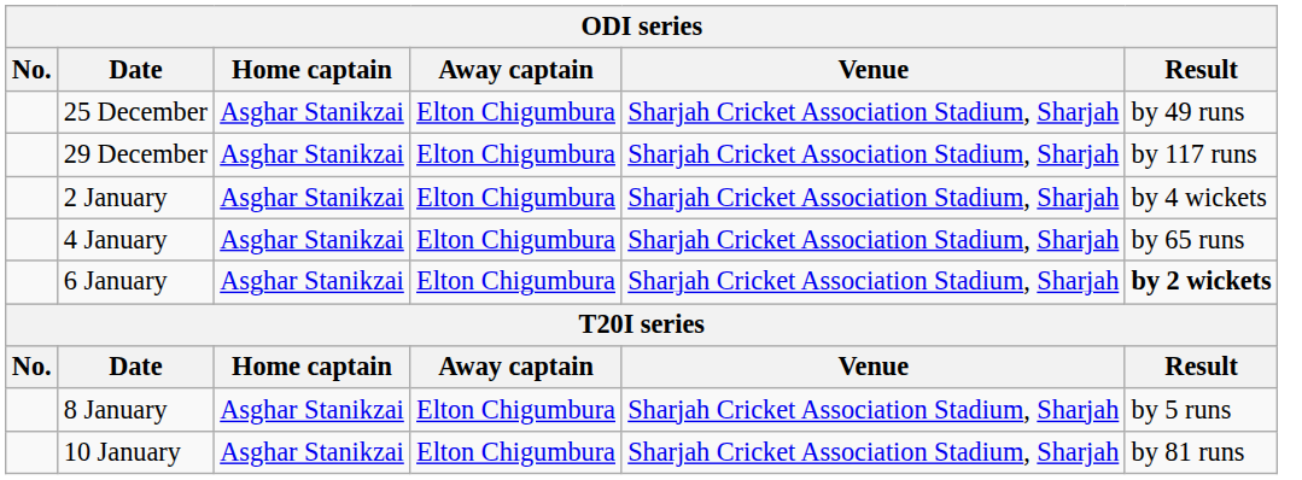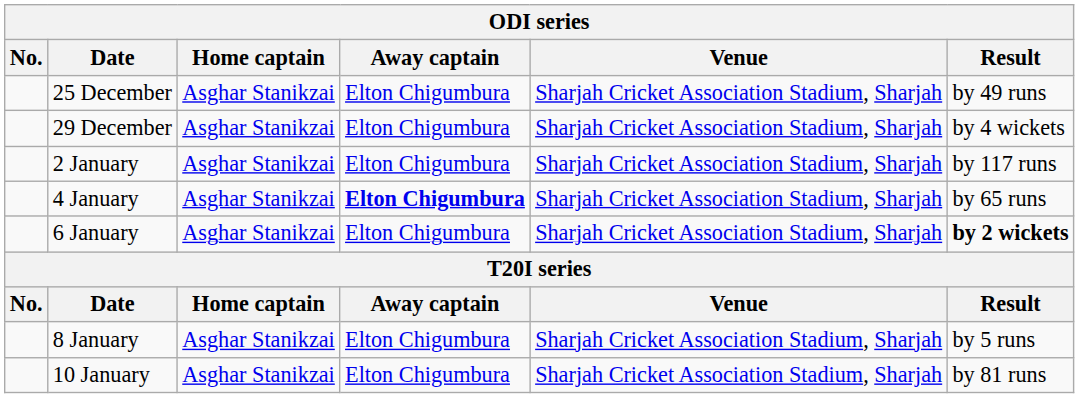 <table class="wikitable">
 <tr>
 <th colspan="9">ODI series</th>
 </tr>
 <tr>
 <th>No.</th>
 <th>Date</th>
 <th>Home captain</th>
 <th>Away captain</th>
 <th>Venue</th>
 <th>Result</th>
 </tr>
 <tr>
 <td></td>
 <td>25 December</td>
 <td><a href='#'>Asghar Stanikzai</a></td>
 <td><a href='#'>Elton Chigumbura</a></td>
 <td><a href='#'>Sharjah Cricket Association Stadium</a>, <a href='#'>Sharjah</a></td>
 <td> by 49 runs</td>
 </tr>
 <tr>
 <td></td>
 <td>29 December</td>
 <td><a href='#'>Asghar Stanikzai</a></td>
 <td><a href='#'>Elton Chigumbura</a></td>
 <td><a href='#'>Sharjah Cricket Association Stadium</a>, <a href='#'>Sharjah</a></td>
-<td> by 117 runs</td>
+<td> by 4 wickets</td>
 </tr>
 <tr>
 <td></td>
 <td>2 January</td>
 <td><a href='#'>Asghar Stanikzai</a></td>
 <td><a href='#'>Elton Chigumbura</a></td>
 <td><a href='#'>Sharjah Cricket Association Stadium</a>, <a href='#'>Sharjah</a></td>
-<td> by 4 wickets</td>
+<td> by 117 runs</td>
 </tr>
 <tr>
 <td></td>
 <td>4 January</td>
 <td><a href='#'>Asghar Stanikzai</a></td>
-<td><a href='#'>Elton Chigumbura</a></td>
+<td><strong><a href='#'>Elton Chigumbura</a></strong></td>
 <td><a href='#'>Sharjah Cricket Association Stadium</a>, <a href='#'>Sharjah</a></td>
 <td> by 65 runs</td>
 </tr>
 <tr>
 <td></td>
 <td>6 January</td>
 <td><a href='#'>Asghar Stanikzai</a></td>
 <td><a href='#'>Elton Chigumbura</a></td>
 <td><a href='#'>Sharjah Cricket Association Stadium</a>, <a href='#'>Sharjah</a></td>
 <td><strong> by 2 wickets</strong></td>
 </tr>
 <tr>
 <th colspan="9">T20I series</th>
 </tr>
 <tr>
 <th>No.</th>
 <th>Date</th>
 <th>Home captain</th>
 <th>Away captain</th>
 <th>Venue</th>
 <th>Result</th>
 </tr>
 <tr>
 <td></td>
 <td>8 January</td>
 <td><a href='#'>Asghar Stanikzai</a></td>
 <td><a href='#'>Elton Chigumbura</a></td>
 <td><a href='#'>Sharjah Cricket Association Stadium</a>, <a href='#'>Sharjah</a></td>
 <td> by 5 runs</td>
 </tr>
 <tr>
 <td></td>
 <td>10 January</td>
 <td><a href='#'>Asghar Stanikzai</a></td>
 <td><a href='#'>Elton Chigumbura</a></td>
 <td><a href='#'>Sharjah Cricket Association Stadium</a>, <a href='#'>Sharjah</a></td>
 <td> by 81 runs</td>
 </tr>
 </table>
